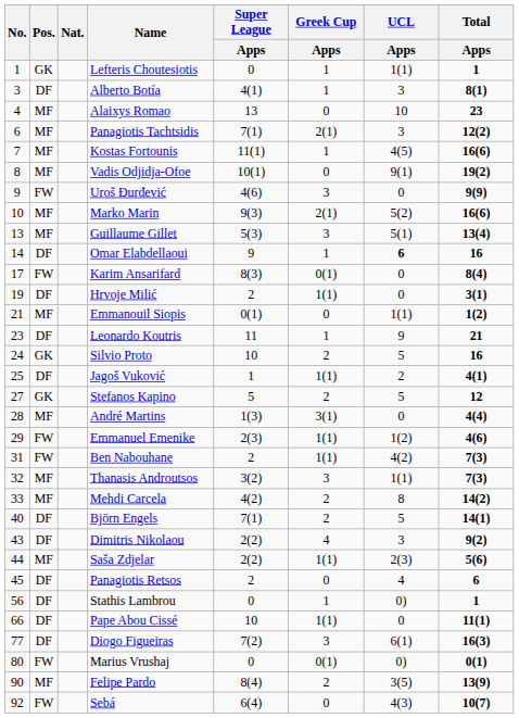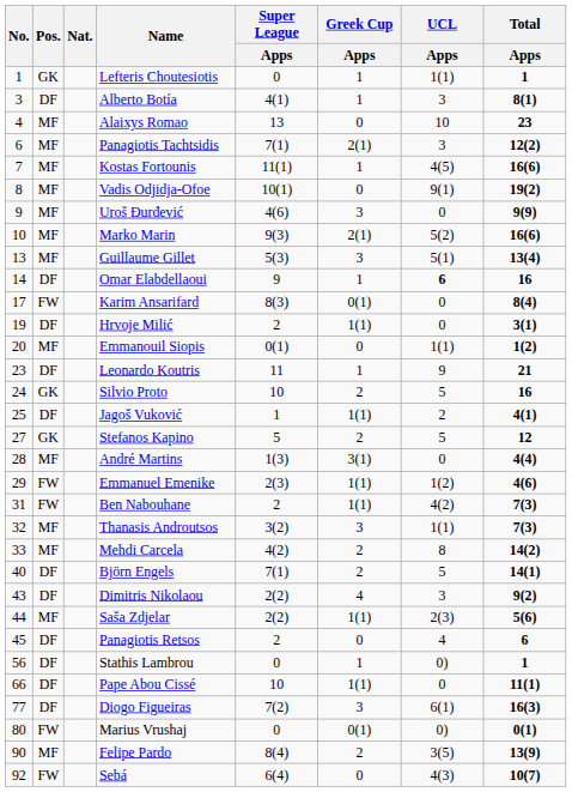 <table class="wikitable sortable" style="text-align:center">
 <tr>
 <th rowspan="2">No.</th>
 <th rowspan="2">Pos.</th>
 <th rowspan="2">Nat.</th>
 <th rowspan="2" style="width:150px;">Name</th>
 <th style="width:86px;"><a href='#'>Super League</a></th>
 <th style="width:86px;"><a href='#'>Greek Cup</a></th>
 <th style="width:86px;"><a href='#'>UCL</a></th>
 <th style="width:86px;">Total</th>
 </tr>
 <tr>
 <th>Apps</th>
 <th>Apps</th>
 <th>Apps</th>
 <th>Apps</th>
 </tr>
 <tr>
 <td>1</td>
 <td>GK</td>
 <td></td>
 <td align=left><a href='#'>Lefteris Choutesiotis</a></td>
 <td>0</td>
 <td>1</td>
 <td>1(1)</td>
 <td><strong>1</strong></td>
 </tr>
 <tr>
 <td>3</td>
 <td>DF</td>
 <td></td>
 <td align=left><a href='#'>Alberto Botía</a></td>
 <td>4(1)</td>
 <td>1</td>
 <td>3</td>
 <td><strong>8(1)</strong></td>
 </tr>
 <tr>
 <td>4</td>
 <td>MF</td>
 <td></td>
 <td align=left><a href='#'>Alaixys Romao</a></td>
 <td>13</td>
 <td>0</td>
 <td>10</td>
 <td><strong>23</strong></td>
 </tr>
 <tr>
 <td>6</td>
 <td>MF</td>
 <td></td>
 <td align=left><a href='#'>Panagiotis Tachtsidis</a></td>
 <td>7(1)</td>
 <td>2(1)</td>
 <td>3</td>
 <td><strong>12(2)</strong></td>
 </tr>
 <tr>
 <td>7</td>
 <td>MF</td>
 <td></td>
 <td align=left><a href='#'>Kostas Fortounis</a></td>
 <td>11(1)</td>
 <td>1</td>
 <td>4(5)</td>
 <td><strong>16(6)</strong></td>
 </tr>
 <tr>
 <td>8</td>
 <td>MF</td>
 <td></td>
 <td align=left><a href='#'>Vadis Odjidja-Ofoe</a></td>
 <td>10(1)</td>
 <td>0</td>
 <td>9(1)</td>
 <td><strong>19(2)</strong></td>
 </tr>
 <tr>
 <td>9</td>
-<td>FW</td>
+<td>MF</td>
 <td></td>
 <td align=left><a href='#'>Uroš Đurđević</a></td>
 <td>4(6)</td>
 <td>3</td>
 <td>0</td>
 <td><strong>9(9)</strong></td>
 </tr>
 <tr>
 <td>10</td>
 <td>MF</td>
 <td></td>
 <td align=left><a href='#'>Marko Marin</a></td>
 <td>9(3)</td>
 <td>2(1)</td>
 <td>5(2)</td>
 <td><strong>16(6)</strong></td>
 </tr>
 <tr>
 <td>13</td>
 <td>MF</td>
 <td></td>
 <td align=left><a href='#'>Guillaume Gillet</a></td>
 <td>5(3)</td>
 <td>3</td>
 <td>5(1)</td>
 <td><strong>13(4)</strong></td>
 </tr>
 <tr>
 <td>14</td>
 <td>DF</td>
 <td></td>
 <td align=left><a href='#'>Omar Elabdellaoui</a></td>
 <td>9</td>
 <td>1</td>
 <td><strong>6</strong></td>
 <td><strong>16</strong></td>
 </tr>
 <tr>
 <td>17</td>
 <td>FW</td>
 <td></td>
 <td align=left><a href='#'>Karim Ansarifard</a></td>
 <td>8(3)</td>
 <td>0(1)</td>
 <td>0</td>
 <td><strong>8(4)</strong></td>
 </tr>
 <tr>
 <td>19</td>
 <td>DF</td>
 <td></td>
 <td align=left><a href='#'>Hrvoje Milić</a></td>
 <td>2</td>
 <td>1(1)</td>
 <td>0</td>
 <td><strong>3(1)</strong></td>
 </tr>
 <tr>
-<td>21</td>
+<td>20</td>
 <td>MF</td>
 <td></td>
 <td align=left><a href='#'>Emmanouil Siopis</a></td>
 <td>0(1)</td>
 <td>0</td>
 <td>1(1)</td>
 <td><strong>1(2)</strong></td>
 </tr>
 <tr>
 <td>23</td>
 <td>DF</td>
 <td></td>
 <td align=left><a href='#'>Leonardo Koutris</a></td>
 <td>11</td>
 <td>1</td>
 <td>9</td>
 <td><strong>21</strong></td>
 </tr>
 <tr>
 <td>24</td>
 <td>GK</td>
 <td></td>
 <td align=left><a href='#'>Silvio Proto</a></td>
 <td>10</td>
 <td>2</td>
 <td>5</td>
 <td><strong>16</strong></td>
 </tr>
 <tr>
 <td>25</td>
 <td>DF</td>
 <td></td>
 <td align=left><a href='#'>Jagoš Vuković</a></td>
 <td>1</td>
 <td>1(1)</td>
 <td>2</td>
 <td><strong>4(1)</strong></td>
 </tr>
 <tr>
 <td>27</td>
 <td>GK</td>
 <td></td>
 <td align=left><a href='#'>Stefanos Kapino</a></td>
 <td>5</td>
 <td>2</td>
 <td>5</td>
 <td><strong>12</strong></td>
 </tr>
 <tr>
 <td>28</td>
 <td>MF</td>
 <td></td>
 <td align=left><a href='#'>André Martins</a></td>
 <td>1(3)</td>
 <td>3(1)</td>
 <td>0</td>
 <td><strong>4(4)</strong></td>
 </tr>
 <tr>
 <td>29</td>
 <td>FW</td>
 <td></td>
 <td align=left><a href='#'>Emmanuel Emenike</a></td>
 <td>2(3)</td>
 <td>1(1)</td>
 <td>1(2)</td>
 <td><strong>4(6)</strong></td>
 </tr>
 <tr>
 <td>31</td>
 <td>FW</td>
 <td></td>
 <td align=left><a href='#'>Ben Nabouhane</a></td>
 <td>2</td>
 <td>1(1)</td>
 <td>4(2)</td>
 <td><strong>7(3)</strong></td>
 </tr>
 <tr>
 <td>32</td>
 <td>MF</td>
 <td></td>
 <td align=left><a href='#'>Thanasis Androutsos</a></td>
 <td>3(2)</td>
 <td>3</td>
 <td>1(1)</td>
 <td><strong>7(3)</strong></td>
 </tr>
 <tr>
 <td>33</td>
 <td>MF</td>
 <td></td>
 <td align=left><a href='#'>Mehdi Carcela</a></td>
 <td>4(2)</td>
 <td>2</td>
 <td>8</td>
 <td><strong>14(2)</strong></td>
 </tr>
 <tr>
 <td>40</td>
 <td>DF</td>
 <td></td>
 <td align=left><a href='#'>Björn Engels</a></td>
 <td>7(1)</td>
 <td>2</td>
 <td>5</td>
 <td><strong>14(1)</strong></td>
 </tr>
 <tr>
 <td>43</td>
 <td>DF</td>
 <td></td>
 <td align=left><a href='#'>Dimitris Nikolaou</a></td>
 <td>2(2)</td>
 <td>4</td>
 <td>3</td>
 <td><strong>9(2)</strong></td>
 </tr>
 <tr>
 <td>44</td>
 <td>MF</td>
 <td></td>
 <td align=left><a href='#'>Saša Zdjelar</a></td>
 <td>2(2)</td>
 <td>1(1)</td>
 <td>2(3)</td>
 <td><strong>5(6)</strong></td>
 </tr>
 <tr>
 <td>45</td>
 <td>DF</td>
 <td></td>
 <td align=left><a href='#'>Panagiotis Retsos</a></td>
 <td>2</td>
 <td>0</td>
 <td>4</td>
 <td><strong>6</strong></td>
 </tr>
 <tr>
 <td>56</td>
 <td>DF</td>
 <td></td>
 <td align=left>Stathis Lambrou</td>
 <td>0</td>
 <td>1</td>
 <td>0)</td>
 <td><strong>1</strong></td>
 </tr>
 <tr>
 <td>66</td>
 <td>DF</td>
 <td></td>
 <td align=left><a href='#'>Pape Abou Cissé</a></td>
 <td>10</td>
 <td>1(1)</td>
 <td>0</td>
 <td><strong>11(1)</strong></td>
 </tr>
 <tr>
 <td>77</td>
 <td>DF</td>
 <td></td>
 <td align=left><a href='#'>Diogo Figueiras</a></td>
 <td>7(2)</td>
 <td>3</td>
 <td>6(1)</td>
 <td><strong>16(3)</strong></td>
 </tr>
 <tr>
 <td>80</td>
 <td>FW</td>
 <td></td>
 <td align=left>Marius Vrushaj</td>
 <td>0</td>
 <td>0(1)</td>
 <td>0)</td>
 <td><strong>0(1)</strong></td>
 </tr>
 <tr>
 <td>90</td>
 <td>MF</td>
 <td></td>
 <td align=left><a href='#'>Felipe Pardo</a></td>
 <td>8(4)</td>
 <td>2</td>
 <td>3(5)</td>
 <td><strong>13(9)</strong></td>
 </tr>
 <tr>
 <td>92</td>
 <td>FW</td>
 <td></td>
 <td align=left><a href='#'>Sebá</a></td>
 <td>6(4)</td>
 <td>0</td>
 <td>4(3)</td>
 <td><strong>10(7)</strong></td>
 </tr>
 </table>
